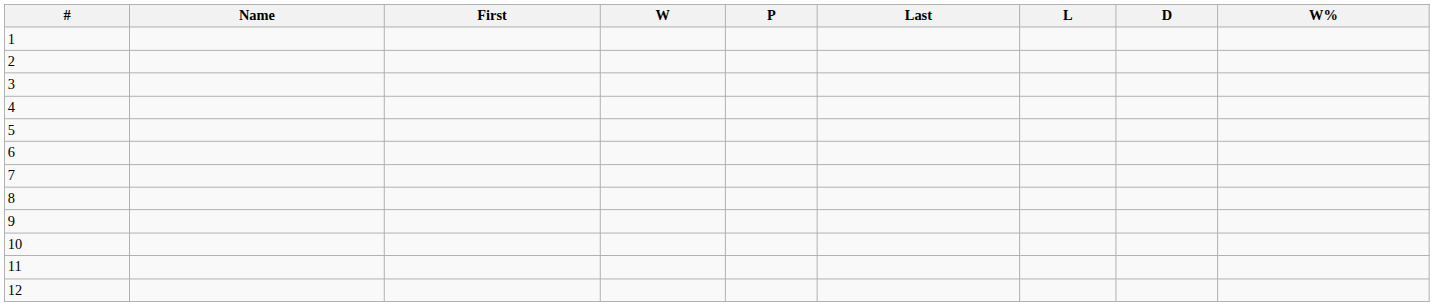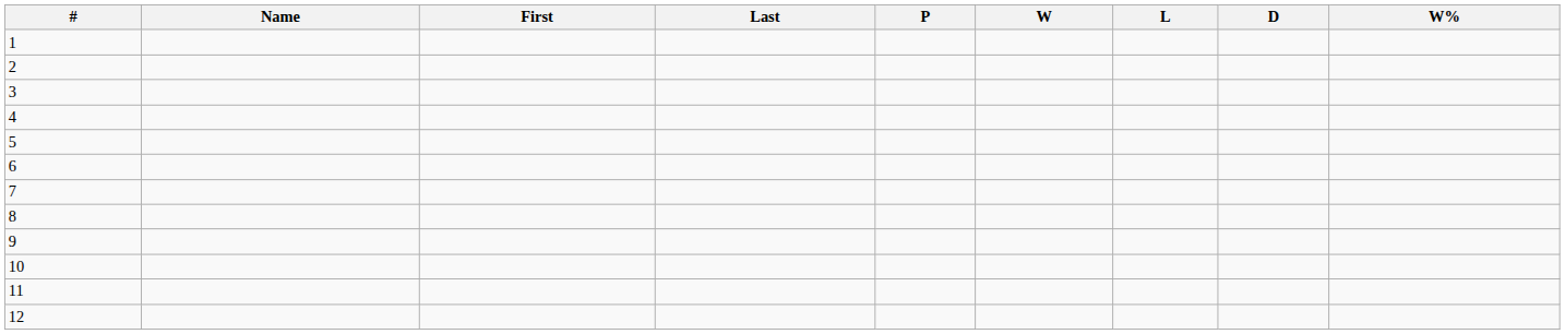 <table class="wikitable sortable" width="100%">
 <tr>
 <th class="unsortable">#</th>
 <th>Name</th>
 <th>First</th>
+<th>Last</th>
+<th>P</th>
 <th>W</th>
-<th>P</th>
-<th>Last</th>
 <th>L</th>
 <th>D</th>
 <th>W%</th>
 </tr>
 <tr>
 <td>1</td>
 <td></td>
 <td></td>
 <td></td>
 <td></td>
 <td></td>
 <td></td>
 <td></td>
 <td></td>
 </tr>
 <tr>
 <td>2</td>
 <td></td>
 <td></td>
 <td></td>
 <td></td>
 <td></td>
 <td></td>
 <td></td>
 <td></td>
 </tr>
 <tr>
 <td>3</td>
 <td></td>
 <td></td>
 <td></td>
 <td></td>
 <td></td>
 <td></td>
 <td></td>
 <td></td>
 </tr>
 <tr>
 <td>4</td>
 <td></td>
 <td></td>
 <td></td>
 <td></td>
 <td></td>
 <td></td>
 <td></td>
 <td></td>
 </tr>
 <tr>
 <td>5</td>
 <td></td>
 <td></td>
 <td></td>
 <td></td>
 <td></td>
 <td></td>
 <td></td>
 <td></td>
 </tr>
 <tr>
 <td>6</td>
 <td></td>
 <td></td>
 <td></td>
 <td></td>
 <td></td>
 <td></td>
 <td></td>
 <td></td>
 </tr>
 <tr>
 <td>7</td>
 <td></td>
 <td></td>
 <td></td>
 <td></td>
 <td></td>
 <td></td>
 <td></td>
 <td></td>
 </tr>
 <tr>
 <td>8</td>
 <td></td>
 <td></td>
 <td></td>
 <td></td>
 <td></td>
 <td></td>
 <td></td>
 <td></td>
 </tr>
 <tr>
 <td>9</td>
 <td></td>
 <td></td>
 <td></td>
 <td></td>
 <td></td>
 <td></td>
 <td></td>
 <td></td>
 </tr>
 <tr>
 <td>10</td>
 <td></td>
 <td></td>
 <td></td>
 <td></td>
 <td></td>
 <td></td>
 <td></td>
 <td></td>
 </tr>
 <tr>
 <td>11</td>
 <td></td>
 <td></td>
 <td></td>
 <td></td>
 <td></td>
 <td></td>
 <td></td>
 <td></td>
 </tr>
 <tr>
 <td>12</td>
 <td></td>
 <td></td>
 <td></td>
 <td></td>
 <td></td>
 <td></td>
 <td></td>
 <td></td>
 </tr>
 </table>
